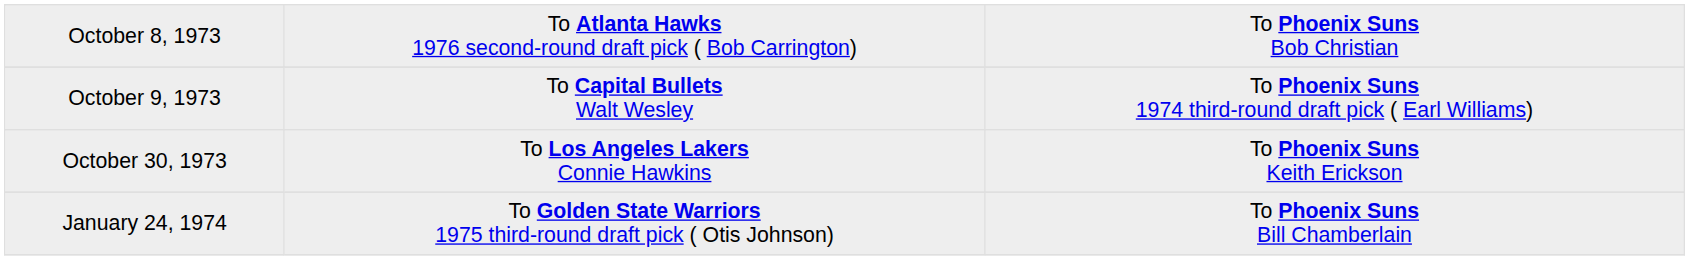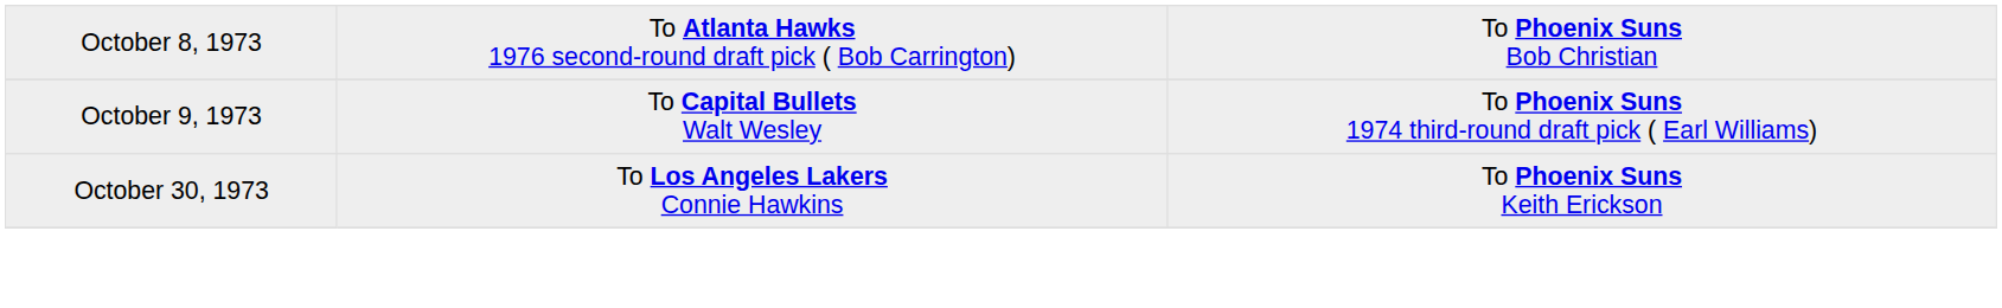 <table border=1 style="border-collapse:collapse; text-align: center; width: 100%" bordercolor="#DFDFDF"  cellpadding="5">
 <tr>
 </tr>
 <tr bgcolor="eeeeee">
 <td style="width:12%">October 8, 1973</td>
 <td style="width:30%" valign="top">To <strong><a href='#'>Atlanta Hawks</a></strong><br><a href='#'>1976 second-round draft pick</a> ( <a href='#'>Bob Carrington</a>)</td>
 <td style="width:30%" valign="top">To <strong><a href='#'>Phoenix Suns</a></strong><br> <a href='#'>Bob Christian</a></td>
 </tr>
 <tr>
 </tr>
 <tr bgcolor="eeeeee">
 <td style="width:12%">October 9, 1973</td>
 <td style="width:30%" valign="top">To <strong><a href='#'>Capital Bullets</a></strong><br> <a href='#'>Walt Wesley</a></td>
 <td style="width:30%" valign="top">To <strong><a href='#'>Phoenix Suns</a></strong><br><a href='#'>1974 third-round draft pick</a> ( <a href='#'>Earl Williams</a>)</td>
 </tr>
 <tr>
 </tr>
 <tr bgcolor="eeeeee">
 <td style="width:12%">October 30, 1973</td>
 <td style="width:30%" valign="top">To <strong><a href='#'>Los Angeles Lakers</a></strong><br> <a href='#'>Connie Hawkins</a></td>
 <td style="width:30%" valign="top">To <strong><a href='#'>Phoenix Suns</a></strong><br> <a href='#'>Keith Erickson</a></td>
 </tr>
 <tr>
 </tr>
-<tr bgcolor="eeeeee">
-<td style="width:12%">January 24, 1974</td>
-<td style="width:30%" valign="top">To <strong><a href='#'>Golden State Warriors</a></strong><br><a href='#'>1975 third-round draft pick</a> ( Otis Johnson)</td>
-<td style="width:30%" valign="top">To <strong><a href='#'>Phoenix Suns</a></strong><br> <a href='#'>Bill Chamberlain</a></td>
-</tr>
 <tr>
 </tr>
 </table>
